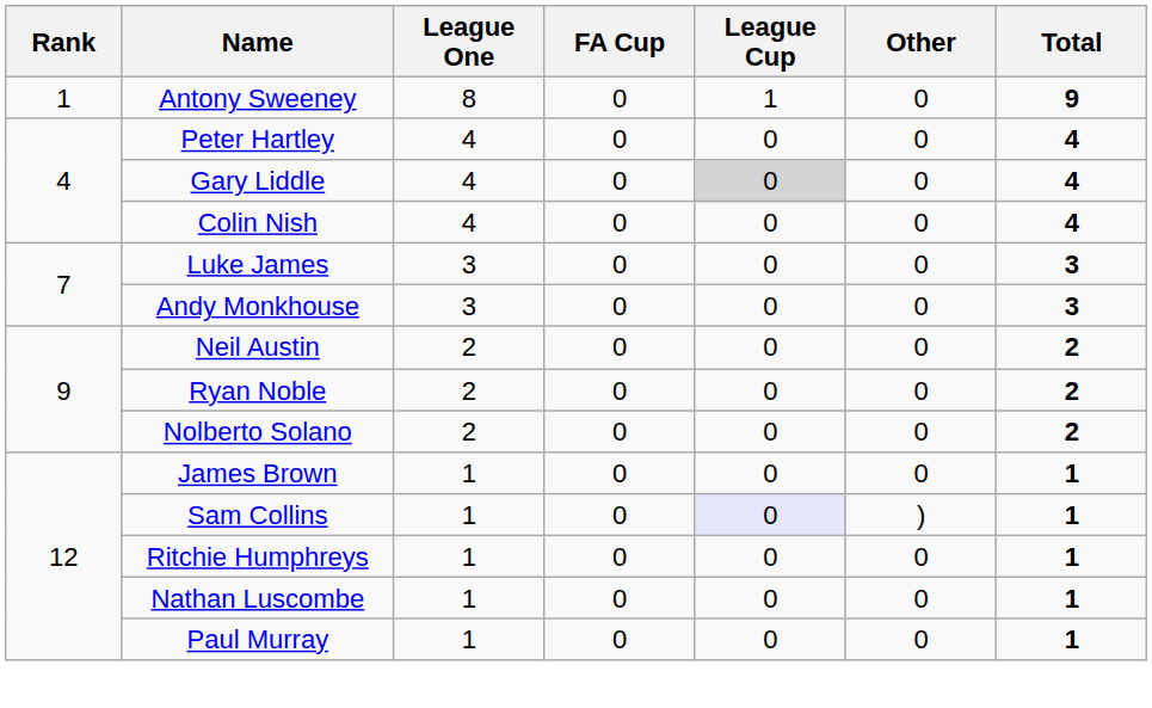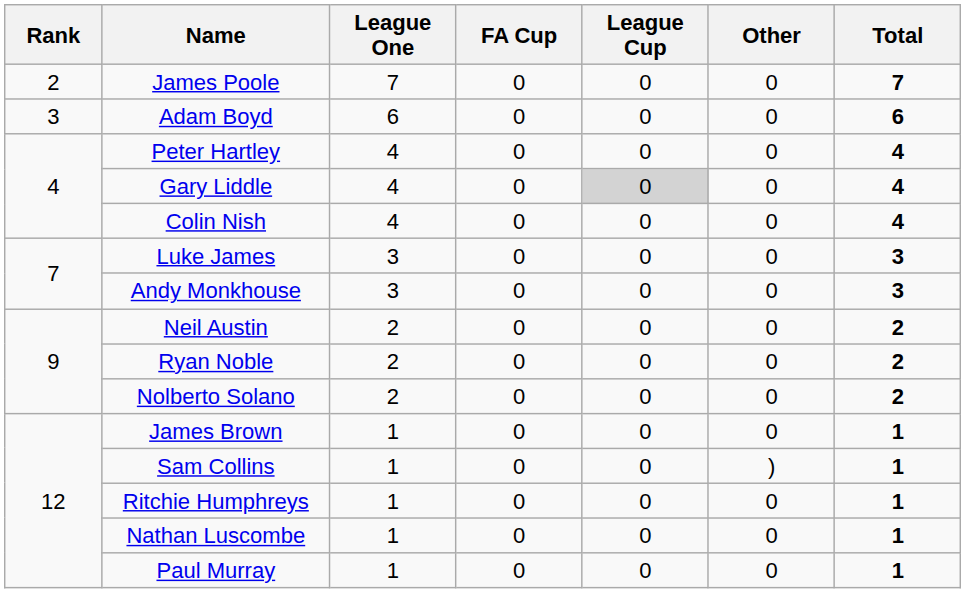 <table class="wikitable" style="font-size: 95%; text-align: center;">
 <tr>
 <th width=60>Rank</th>
 <th width=150>Name</th>
 <th width=80>League One</th>
 <th width=80>FA Cup</th>
 <th width=80>League Cup</th>
 <th width=80>Other</th>
 <th width=80><strong>Total</strong></th>
 </tr>
 <tr>
-<td>1</td>
-<td><a href='#'>Antony Sweeney</a></td>
-<td>8</td>
+<td>2</td>
+<td><a href='#'>James Poole</a></td>
+<td>7</td>
 <td>0</td>
-<td>1</td>
 <td>0</td>
-<td><strong>9</strong></td>
+<td>0</td>
+<td><strong>7</strong></td>
+</tr>
+<tr>
+<td>3</td>
+<td><a href='#'>Adam Boyd</a></td>
+<td>6</td>
+<td>0</td>
+<td>0</td>
+<td>0</td>
+<td><strong>6</strong></td>
 </tr>
 <tr>
 <td rowspan="3">4</td>
 <td><a href='#'>Peter Hartley</a></td>
 <td>4</td>
 <td>0</td>
 <td>0</td>
 <td>0</td>
 <td><strong>4</strong></td>
 </tr>
 <tr>
 <td><a href='#'>Gary Liddle</a></td>
 <td>4</td>
 <td>0</td>
 <td style="background: lightgrey;">0</td>
 <td>0</td>
 <td><strong>4</strong></td>
 </tr>
 <tr>
 <td><a href='#'>Colin Nish</a></td>
 <td>4</td>
 <td>0</td>
 <td>0</td>
 <td>0</td>
 <td><strong>4</strong></td>
 </tr>
 <tr>
 <td rowspan="2">7</td>
 <td><a href='#'>Luke James</a></td>
 <td>3</td>
 <td>0</td>
 <td>0</td>
 <td>0</td>
 <td><strong>3</strong></td>
 </tr>
 <tr>
 <td><a href='#'>Andy Monkhouse</a></td>
 <td>3</td>
 <td>0</td>
 <td>0</td>
 <td>0</td>
 <td><strong>3</strong></td>
 </tr>
 <tr>
 <td rowspan="3">9</td>
 <td><a href='#'>Neil Austin</a></td>
 <td>2</td>
 <td>0</td>
 <td>0</td>
 <td>0</td>
 <td><strong>2</strong></td>
 </tr>
 <tr>
 <td><a href='#'>Ryan Noble</a></td>
 <td>2</td>
 <td>0</td>
 <td>0</td>
 <td>0</td>
 <td><strong>2</strong></td>
 </tr>
 <tr>
 <td><a href='#'>Nolberto Solano</a></td>
 <td>2</td>
 <td>0</td>
 <td>0</td>
 <td>0</td>
 <td><strong>2</strong></td>
 </tr>
 <tr>
 <td rowspan="5">12</td>
 <td><a href='#'>James Brown</a></td>
 <td>1</td>
 <td>0</td>
 <td>0</td>
 <td>0</td>
 <td><strong>1</strong></td>
 </tr>
 <tr>
 <td><a href='#'>Sam Collins</a></td>
 <td>1</td>
 <td>0</td>
-<td style="background: lavender;">0</td>
+<td>0</td>
 <td>)</td>
 <td><strong>1</strong></td>
 </tr>
 <tr>
 <td><a href='#'>Ritchie Humphreys</a></td>
 <td>1</td>
 <td>0</td>
 <td>0</td>
 <td>0</td>
 <td><strong>1</strong></td>
 </tr>
 <tr>
 <td><a href='#'>Nathan Luscombe</a></td>
 <td>1</td>
 <td>0</td>
 <td>0</td>
 <td>0</td>
 <td><strong>1</strong></td>
 </tr>
 <tr>
 <td><a href='#'>Paul Murray</a></td>
 <td>1</td>
 <td>0</td>
 <td>0</td>
 <td>0</td>
 <td><strong>1</strong></td>
 </tr>
 </table>
